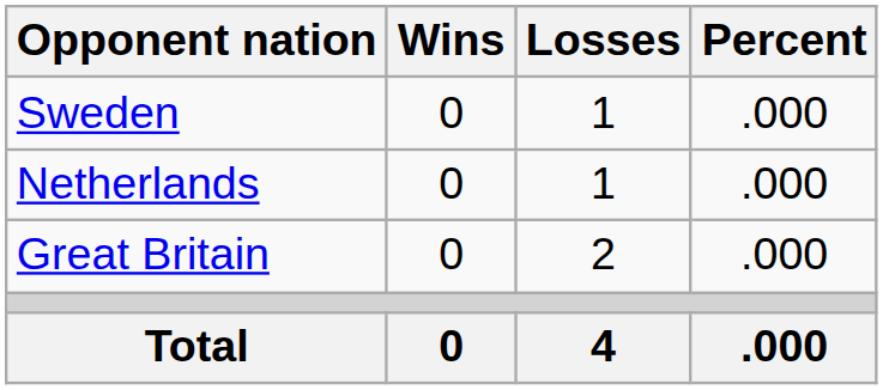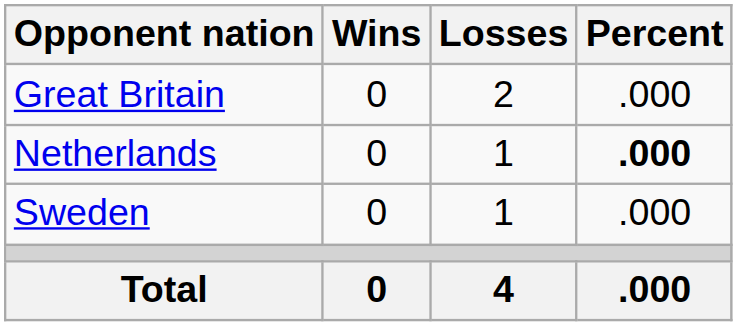 <table class=wikitable>
 <tr>
 <th>Opponent nation</th>
 <th>Wins</th>
 <th>Losses</th>
 <th>Percent</th>
 </tr>
 <tr align=center>
-<td align=left><a href='#'>Sweden</a></td>
+<td align=left><a href='#'>Great Britain</a></td>
 <td>0</td>
-<td>1</td>
+<td>2</td>
 <td>.000</td>
 </tr>
 <tr align=center>
 <td align=left><a href='#'>Netherlands</a></td>
 <td>0</td>
 <td>1</td>
-<td>.000</td>
+<td><strong>.000</strong></td>
 </tr>
 <tr align=center>
-<td align=left><a href='#'>Great Britain</a></td>
+<td align=left><a href='#'>Sweden</a></td>
 <td>0</td>
-<td>2</td>
+<td>1</td>
 <td>.000</td>
 </tr>
 <tr>
 <td colspan=4 bgcolor=lightgray></td>
 </tr>
 <tr>
 <th>Total</th>
 <th>0</th>
 <th>4</th>
 <th>.000</th>
 </tr>
 </table>
